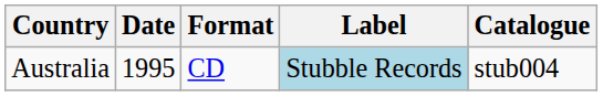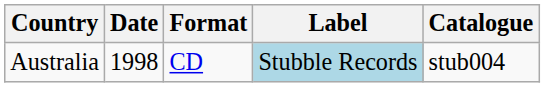 <table class="wikitable">
 <tr>
 <th>Country</th>
 <th>Date</th>
 <th>Format</th>
 <th>Label</th>
 <th>Catalogue</th>
 </tr>
 <tr>
 <td>Australia</td>
-<td>1995</td>
+<td>1998</td>
 <td><a href='#'>CD</a></td>
 <td style="background: lightblue;">Stubble Records</td>
 <td>stub004</td>
 </tr>
 </table>
